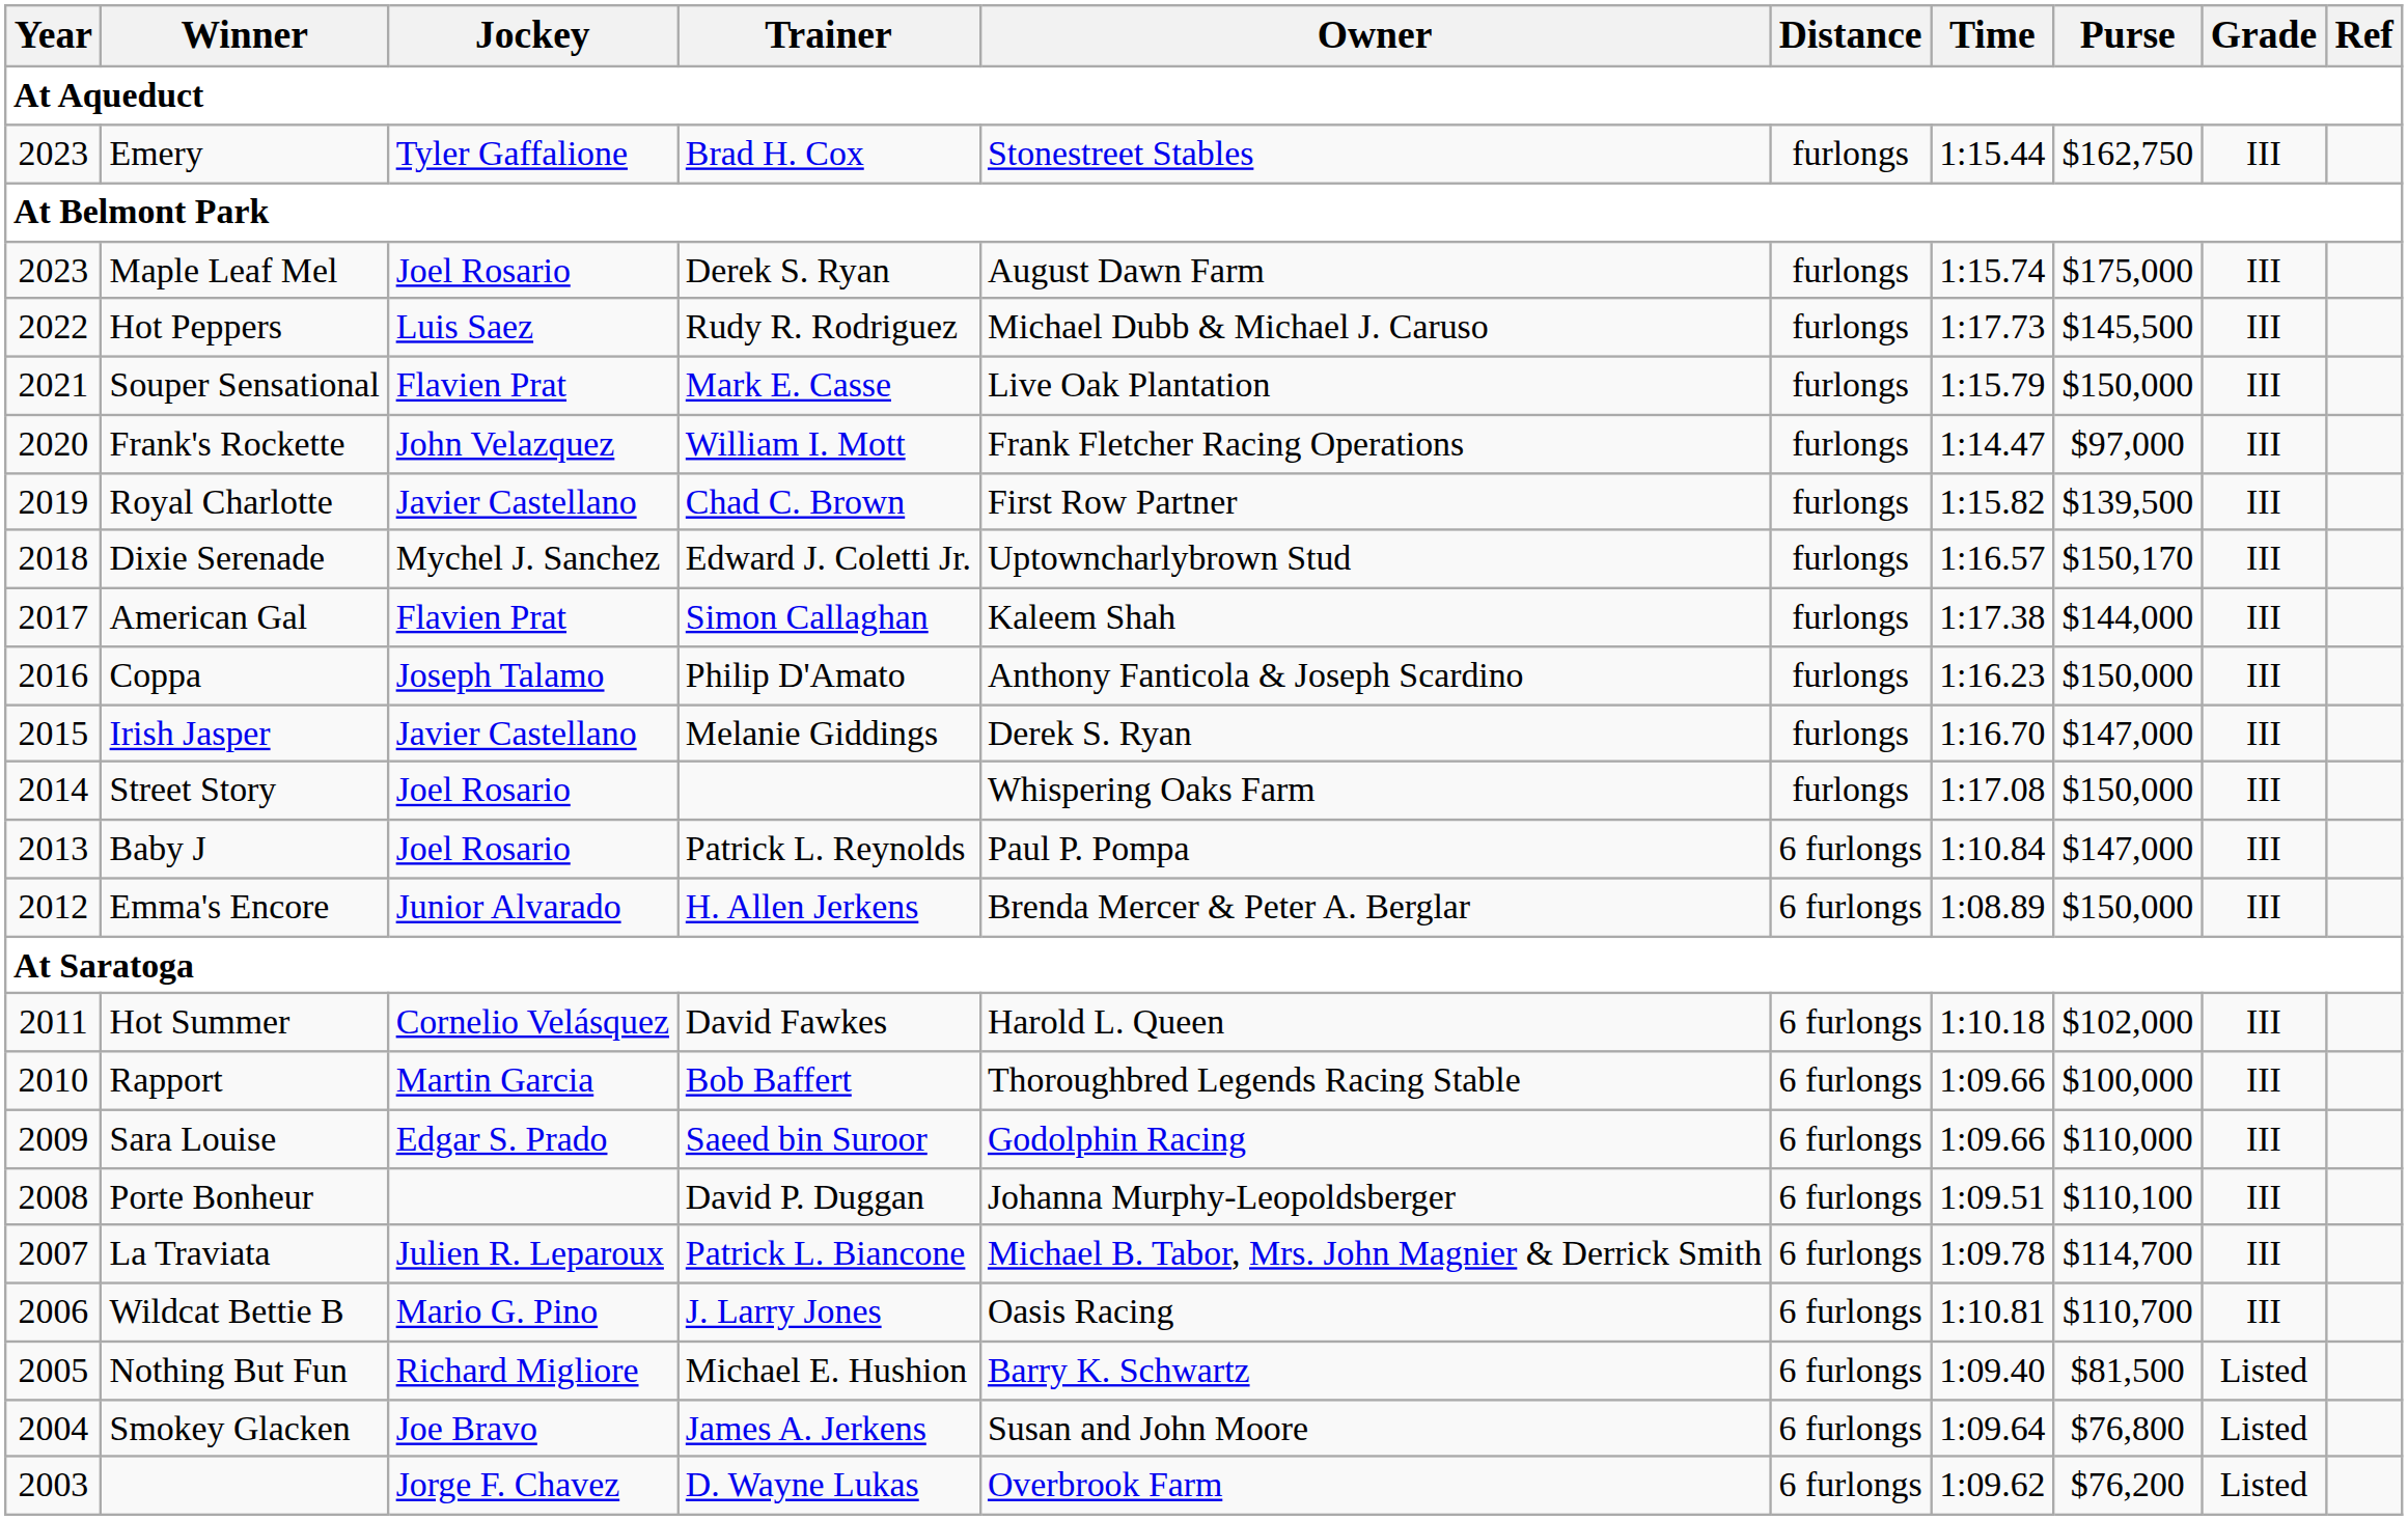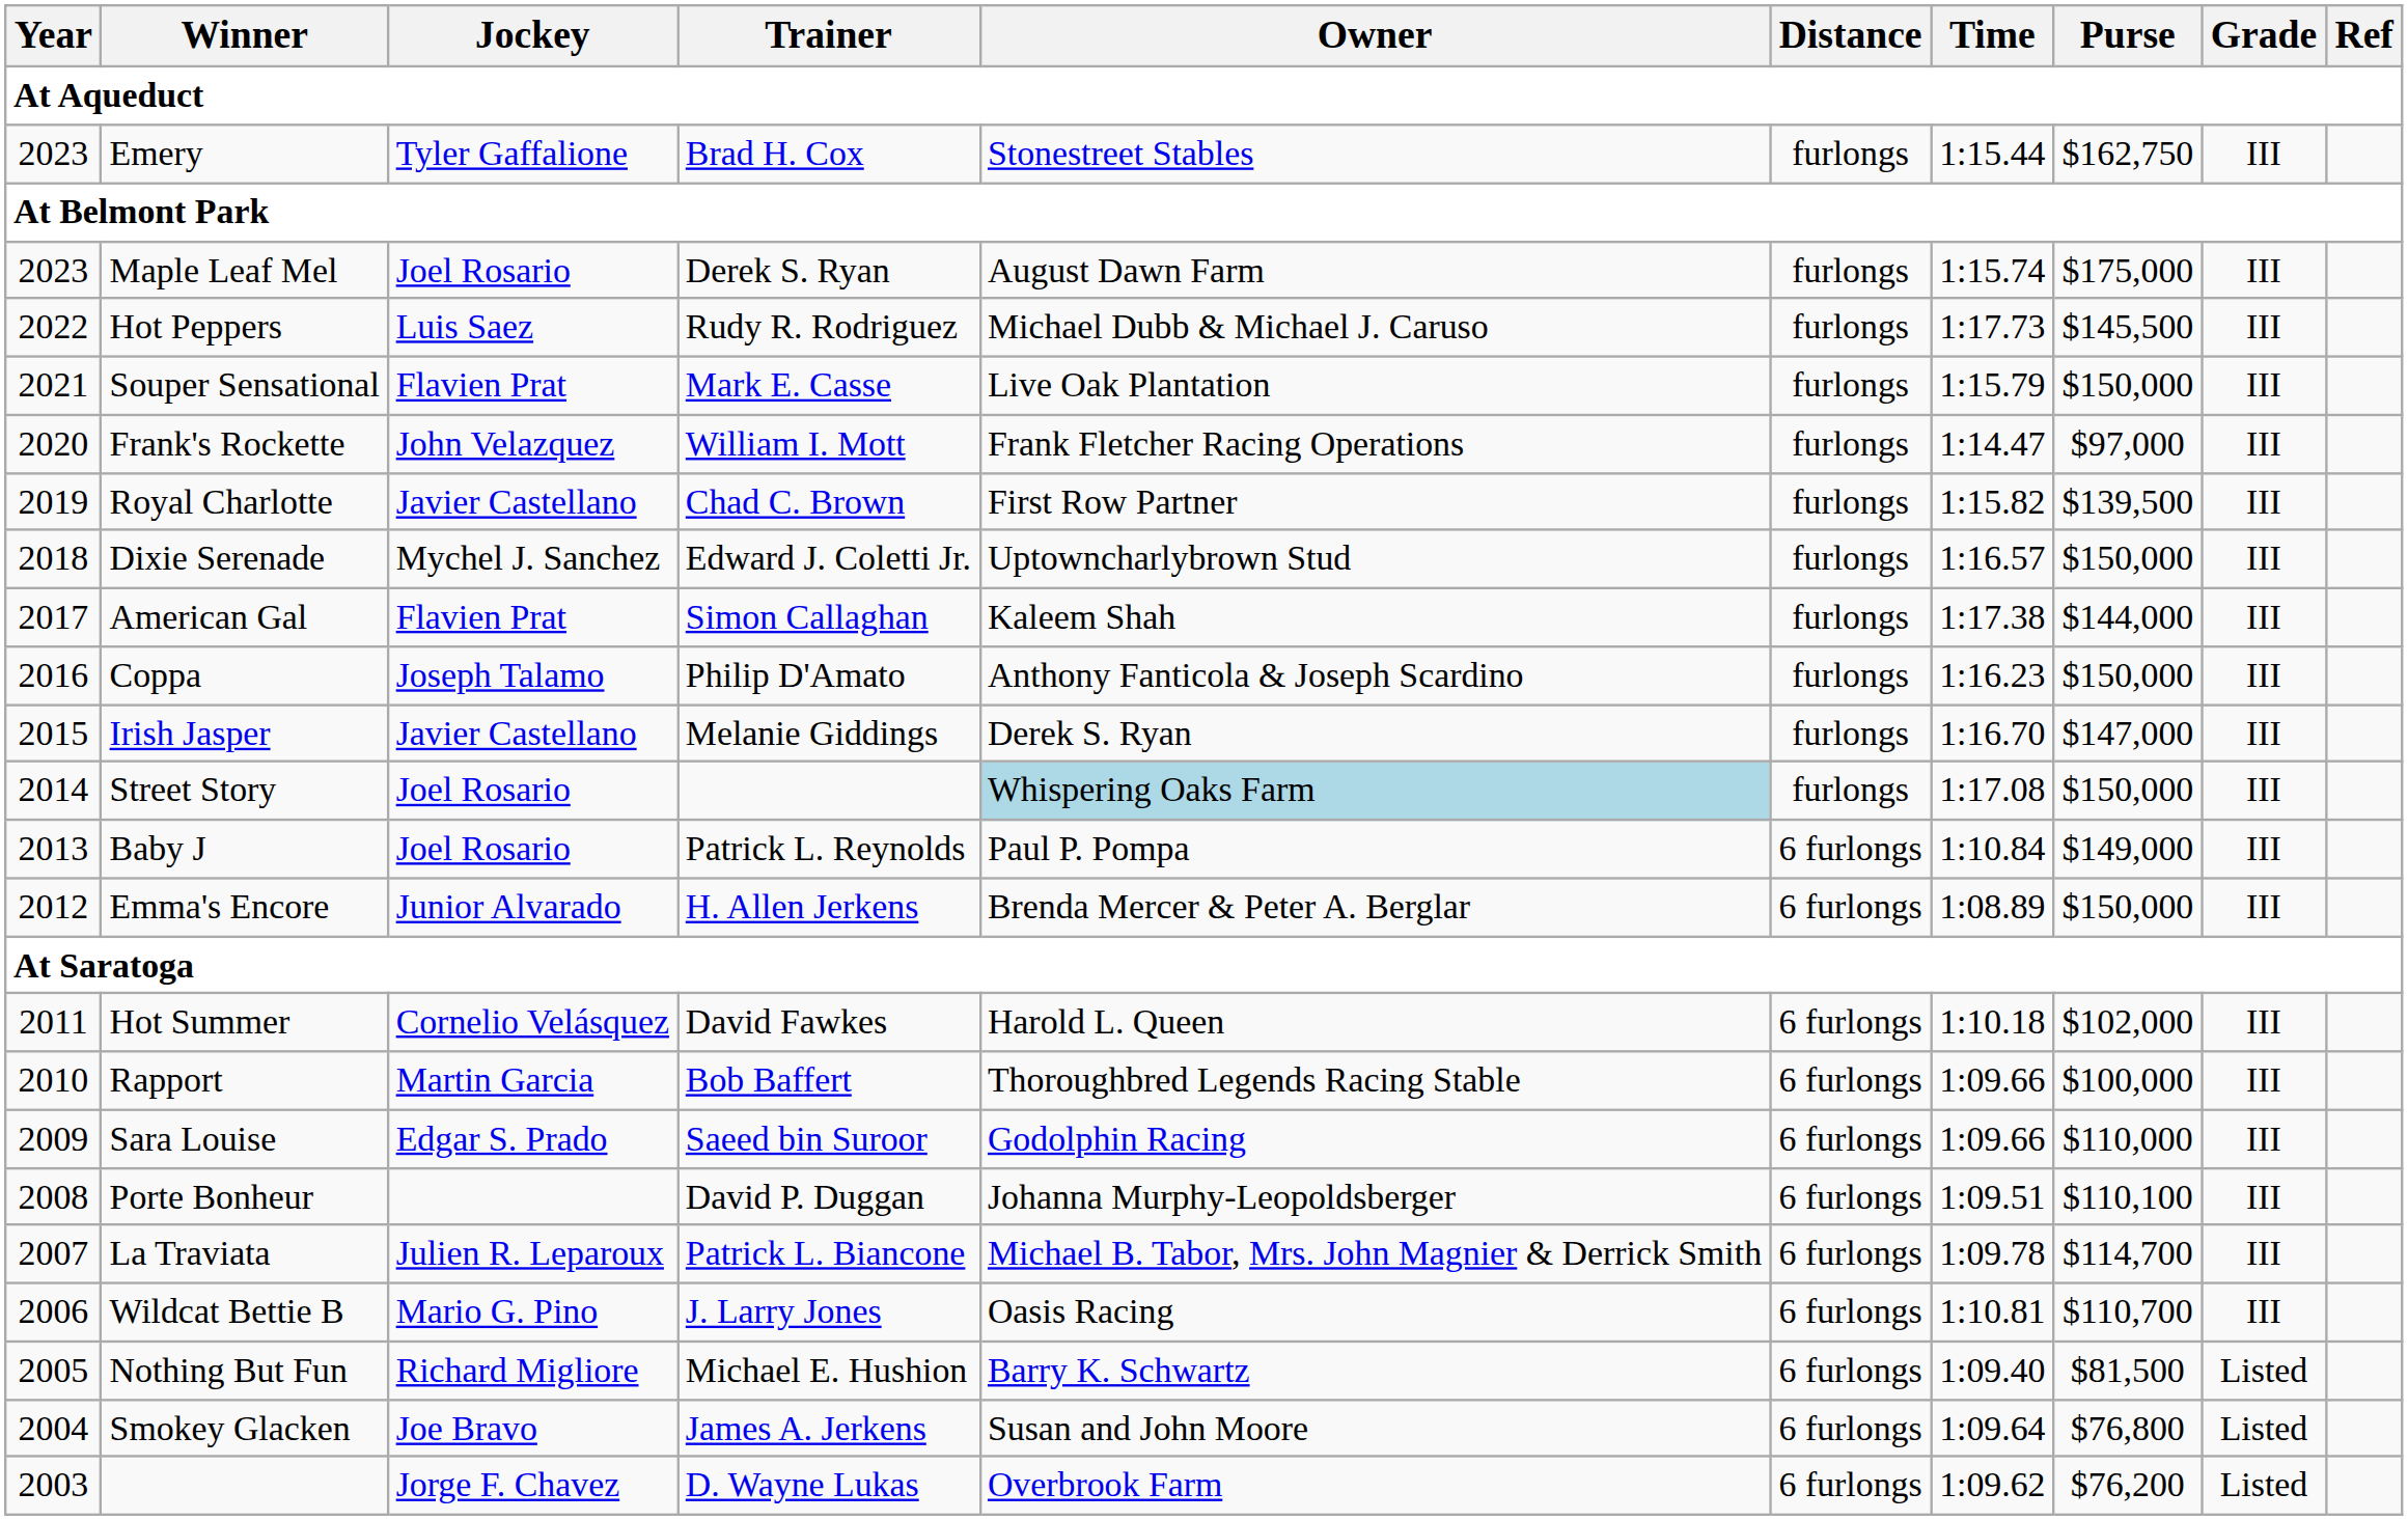 <table class="wikitable sortable">
 <tr>
 <th>Year</th>
 <th>Winner</th>
 <th>Jockey</th>
 <th>Trainer</th>
 <th>Owner</th>
 <th>Distance</th>
 <th>Time</th>
 <th>Purse</th>
 <th>Grade</th>
 <th>Ref</th>
 </tr>
 <tr style="font-size:90%; background-color:white">
 <td align="left" colspan=11><strong>At Aqueduct</strong></td>
 </tr>
 <tr style="font-size:90%;">
 <td align=center>2023</td>
 <td>Emery</td>
 <td><a href='#'>Tyler Gaffalione</a></td>
 <td><a href='#'>Brad H. Cox</a></td>
 <td><a href='#'>Stonestreet Stables</a></td>
 <td align=center> furlongs</td>
 <td align=center>1:15.44</td>
 <td align=center>$162,750</td>
 <td align=center>III</td>
 <td></td>
 </tr>
 <tr style="font-size:90%; background-color:white">
 <td align="left" colspan=11><strong>At Belmont Park</strong></td>
 </tr>
 <tr style="font-size:90%;">
 <td align=center>2023</td>
 <td>Maple Leaf Mel</td>
 <td><a href='#'>Joel Rosario</a></td>
 <td>Derek S. Ryan</td>
 <td>August Dawn Farm</td>
 <td align=center> furlongs</td>
 <td align=center>1:15.74</td>
 <td align=center>$175,000</td>
 <td align=center>III</td>
 <td></td>
 </tr>
 <tr style="font-size:90%;">
 <td align=center>2022</td>
 <td>Hot Peppers</td>
 <td><a href='#'>Luis Saez</a></td>
 <td>Rudy R. Rodriguez</td>
 <td>Michael Dubb & Michael J. Caruso</td>
 <td align=center> furlongs</td>
 <td align=center>1:17.73</td>
 <td align=center>$145,500</td>
 <td align=center>III</td>
 <td></td>
 </tr>
 <tr style="font-size:90%;">
 <td align=center>2021</td>
 <td>Souper Sensational</td>
 <td><a href='#'>Flavien Prat</a></td>
 <td><a href='#'>Mark E. Casse</a></td>
 <td>Live Oak Plantation</td>
 <td align=center> furlongs</td>
 <td align=center>1:15.79</td>
 <td align=center>$150,000</td>
 <td align=center>III</td>
 <td></td>
 </tr>
 <tr style="font-size:90%;">
 <td align=center>2020</td>
 <td>Frank's Rockette</td>
 <td><a href='#'>John Velazquez</a></td>
 <td><a href='#'>William I. Mott</a></td>
 <td>Frank Fletcher Racing Operations</td>
 <td align=center> furlongs</td>
 <td align=center>1:14.47</td>
 <td align=center>$97,000</td>
 <td align=center>III</td>
 <td></td>
 </tr>
 <tr style="font-size:90%;">
 <td align=center>2019</td>
 <td>Royal Charlotte</td>
 <td><a href='#'>Javier Castellano</a></td>
 <td><a href='#'>Chad C. Brown</a></td>
 <td>First Row Partner</td>
 <td align=center> furlongs</td>
 <td align=center>1:15.82</td>
 <td align=center>$139,500</td>
 <td align=center>III</td>
 <td></td>
 </tr>
 <tr style="font-size:90%;">
 <td align=center>2018</td>
 <td>Dixie Serenade</td>
 <td>Mychel J. Sanchez</td>
 <td>Edward J. Coletti Jr.</td>
 <td>Uptowncharlybrown Stud</td>
 <td align=center> furlongs</td>
 <td align=center>1:16.57</td>
-<td align=center>$150,170</td>
+<td align=center>$150,000</td>
 <td align=center>III</td>
 <td></td>
 </tr>
 <tr style="font-size:90%;">
 <td align=center>2017</td>
 <td>American Gal</td>
 <td><a href='#'>Flavien Prat</a></td>
 <td><a href='#'>Simon Callaghan</a></td>
 <td>Kaleem Shah</td>
 <td align=center> furlongs</td>
 <td align=center>1:17.38</td>
 <td align=center>$144,000</td>
 <td align=center>III</td>
 <td></td>
 </tr>
 <tr style="font-size:90%;">
 <td align=center>2016</td>
 <td>Coppa</td>
 <td><a href='#'>Joseph Talamo</a></td>
 <td>Philip D'Amato</td>
 <td>Anthony Fanticola & Joseph Scardino</td>
 <td align=center> furlongs</td>
 <td align=center>1:16.23</td>
 <td align=center>$150,000</td>
 <td align=center>III</td>
 <td></td>
 </tr>
 <tr style="font-size:90%;">
 <td align=center>2015</td>
 <td><a href='#'>Irish Jasper</a></td>
 <td><a href='#'>Javier Castellano</a></td>
 <td>Melanie Giddings</td>
 <td>Derek S. Ryan</td>
 <td align=center> furlongs</td>
 <td align=center>1:16.70</td>
 <td align=center>$147,000</td>
 <td align=center>III</td>
 <td></td>
 </tr>
 <tr style="font-size:90%;">
 <td align=center>2014</td>
 <td>Street Story</td>
 <td><a href='#'>Joel Rosario</a></td>
 <td></td>
-<td>Whispering Oaks Farm</td>
+<td style="background: lightblue;">Whispering Oaks Farm</td>
 <td align=center> furlongs</td>
 <td align=center>1:17.08</td>
 <td align=center>$150,000</td>
 <td align=center>III</td>
 <td></td>
 </tr>
 <tr style="font-size:90%;">
 <td align=center>2013</td>
 <td>Baby J</td>
 <td><a href='#'>Joel Rosario</a></td>
 <td>Patrick L. Reynolds</td>
 <td>Paul P. Pompa</td>
 <td align=center>6 furlongs</td>
 <td align=center>1:10.84</td>
-<td align=center>$147,000</td>
+<td align=center>$149,000</td>
 <td align=center>III</td>
 <td></td>
 </tr>
 <tr style="font-size:90%;">
 <td align=center>2012</td>
 <td>Emma's Encore</td>
 <td><a href='#'>Junior Alvarado</a></td>
 <td><a href='#'>H. Allen Jerkens</a></td>
 <td>Brenda Mercer & Peter A. Berglar</td>
 <td align=center>6 furlongs</td>
 <td align=center>1:08.89</td>
 <td align=center>$150,000</td>
 <td align=center>III</td>
 <td></td>
 </tr>
 <tr style="font-size:90%; background-color:white">
 <td align="left" colspan=11><strong>At Saratoga</strong></td>
 </tr>
 <tr style="font-size:90%;">
 <td align=center>2011</td>
 <td>Hot Summer</td>
 <td><a href='#'>Cornelio Velásquez</a></td>
 <td>David Fawkes</td>
 <td>Harold L. Queen</td>
 <td align=center>6 furlongs</td>
 <td align=center>1:10.18</td>
 <td align=center>$102,000</td>
 <td align=center>III</td>
 <td></td>
 </tr>
 <tr style="font-size:90%;">
 <td align=center>2010</td>
 <td>Rapport</td>
 <td><a href='#'>Martin Garcia</a></td>
 <td><a href='#'>Bob Baffert</a></td>
 <td>Thoroughbred Legends Racing Stable</td>
 <td align=center>6 furlongs</td>
 <td align=center>1:09.66</td>
 <td align=center>$100,000</td>
 <td align=center>III</td>
 <td></td>
 </tr>
 <tr style="font-size:90%;">
 <td align=center>2009</td>
 <td>Sara Louise</td>
 <td><a href='#'>Edgar S. Prado</a></td>
 <td><a href='#'>Saeed bin Suroor</a></td>
 <td><a href='#'>Godolphin Racing</a></td>
 <td align=center>6 furlongs</td>
 <td align=center>1:09.66</td>
 <td align=center>$110,000</td>
 <td align=center>III</td>
 <td></td>
 </tr>
 <tr style="font-size:90%;">
 <td align=center>2008</td>
 <td>Porte Bonheur</td>
 <td></td>
 <td>David P. Duggan</td>
 <td>Johanna Murphy-Leopoldsberger</td>
 <td align=center>6 furlongs</td>
 <td align=center>1:09.51</td>
 <td align=center>$110,100</td>
 <td align=center>III</td>
 <td></td>
 </tr>
 <tr style="font-size:90%;">
 <td align=center>2007</td>
 <td>La Traviata</td>
 <td><a href='#'>Julien R. Leparoux</a></td>
 <td><a href='#'>Patrick L. Biancone</a></td>
 <td><a href='#'>Michael B. Tabor</a>, <a href='#'>Mrs. John Magnier</a> & Derrick Smith</td>
 <td align=center>6 furlongs</td>
 <td align=center>1:09.78</td>
 <td align=center>$114,700</td>
 <td align=center>III</td>
 <td></td>
 </tr>
 <tr style="font-size:90%;">
 <td align=center>2006</td>
 <td>Wildcat Bettie B</td>
 <td><a href='#'>Mario G. Pino</a></td>
 <td><a href='#'>J. Larry Jones</a></td>
 <td>Oasis Racing</td>
 <td align=center>6 furlongs</td>
 <td align=center>1:10.81</td>
 <td align=center>$110,700</td>
 <td align=center>III</td>
 <td></td>
 </tr>
 <tr style="font-size:90%;">
 <td align=center>2005</td>
 <td>Nothing But Fun</td>
 <td><a href='#'>Richard Migliore</a></td>
 <td>Michael E. Hushion</td>
 <td><a href='#'>Barry K. Schwartz</a></td>
 <td align=center>6 furlongs</td>
 <td align=center>1:09.40</td>
 <td align=center>$81,500</td>
 <td align=center>Listed</td>
 <td></td>
 </tr>
 <tr style="font-size:90%;">
 <td align=center>2004</td>
 <td>Smokey Glacken</td>
 <td><a href='#'>Joe Bravo</a></td>
 <td><a href='#'>James A. Jerkens</a></td>
 <td>Susan and John Moore</td>
 <td align=center>6 furlongs</td>
 <td align=center>1:09.64</td>
 <td align=center>$76,800</td>
 <td align=center>Listed</td>
 <td></td>
 </tr>
 <tr style="font-size:90%;">
 <td align=center>2003</td>
 <td></td>
 <td><a href='#'>Jorge F. Chavez</a></td>
 <td><a href='#'>D. Wayne Lukas</a></td>
 <td><a href='#'>Overbrook Farm</a></td>
 <td align=center>6 furlongs</td>
 <td align=center>1:09.62</td>
 <td align=center>$76,200</td>
 <td align=center>Listed</td>
 <td></td>
 </tr>
 </table>
